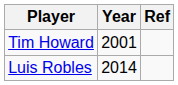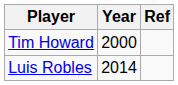 <table class="wikitable">
 <tr>
 <th>Player</th>
 <th>Year</th>
 <th>Ref</th>
 </tr>
 <tr>
 <td> <a href='#'>Tim Howard</a></td>
-<td>2001</td>
+<td>2000</td>
 <td></td>
 </tr>
 <tr>
 <td> <a href='#'>Luis Robles</a></td>
 <td>2014</td>
 <td></td>
 </tr>
 <tr>
 </tr>
 </table>
